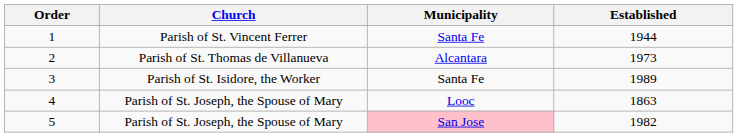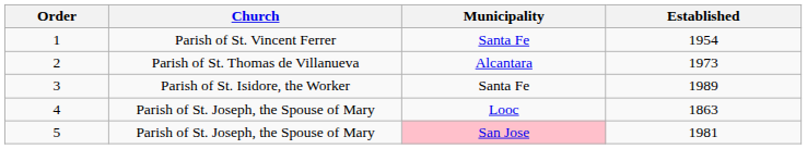 <table class="wikitable" style="text-align:center;">
 <tr>
 <th width=5%>Order</th>
 <th width=15%><a href='#'>Church</a></th>
 <th width=10%>Municipality</th>
 <th width=10%>Established</th>
 </tr>
 <tr>
 <td>1</td>
 <td>Parish of St. Vincent Ferrer</td>
 <td><a href='#'>Santa Fe</a></td>
-<td>1944</td>
+<td>1954</td>
 </tr>
 <tr>
 <td>2</td>
 <td>Parish of St. Thomas de Villanueva</td>
 <td><a href='#'>Alcantara</a></td>
 <td>1973</td>
 </tr>
 <tr>
 <td>3</td>
 <td>Parish of St. Isidore, the Worker</td>
 <td>Santa Fe</td>
 <td>1989</td>
 </tr>
 <tr>
 <td>4</td>
 <td>Parish of St. Joseph, the Spouse of Mary</td>
 <td><a href='#'>Looc</a></td>
 <td>1863</td>
 </tr>
 <tr>
 <td>5</td>
 <td>Parish of St. Joseph, the Spouse of Mary</td>
 <td style="background: pink;"><a href='#'>San Jose</a></td>
-<td>1982</td>
+<td>1981</td>
 </tr>
 </table>
